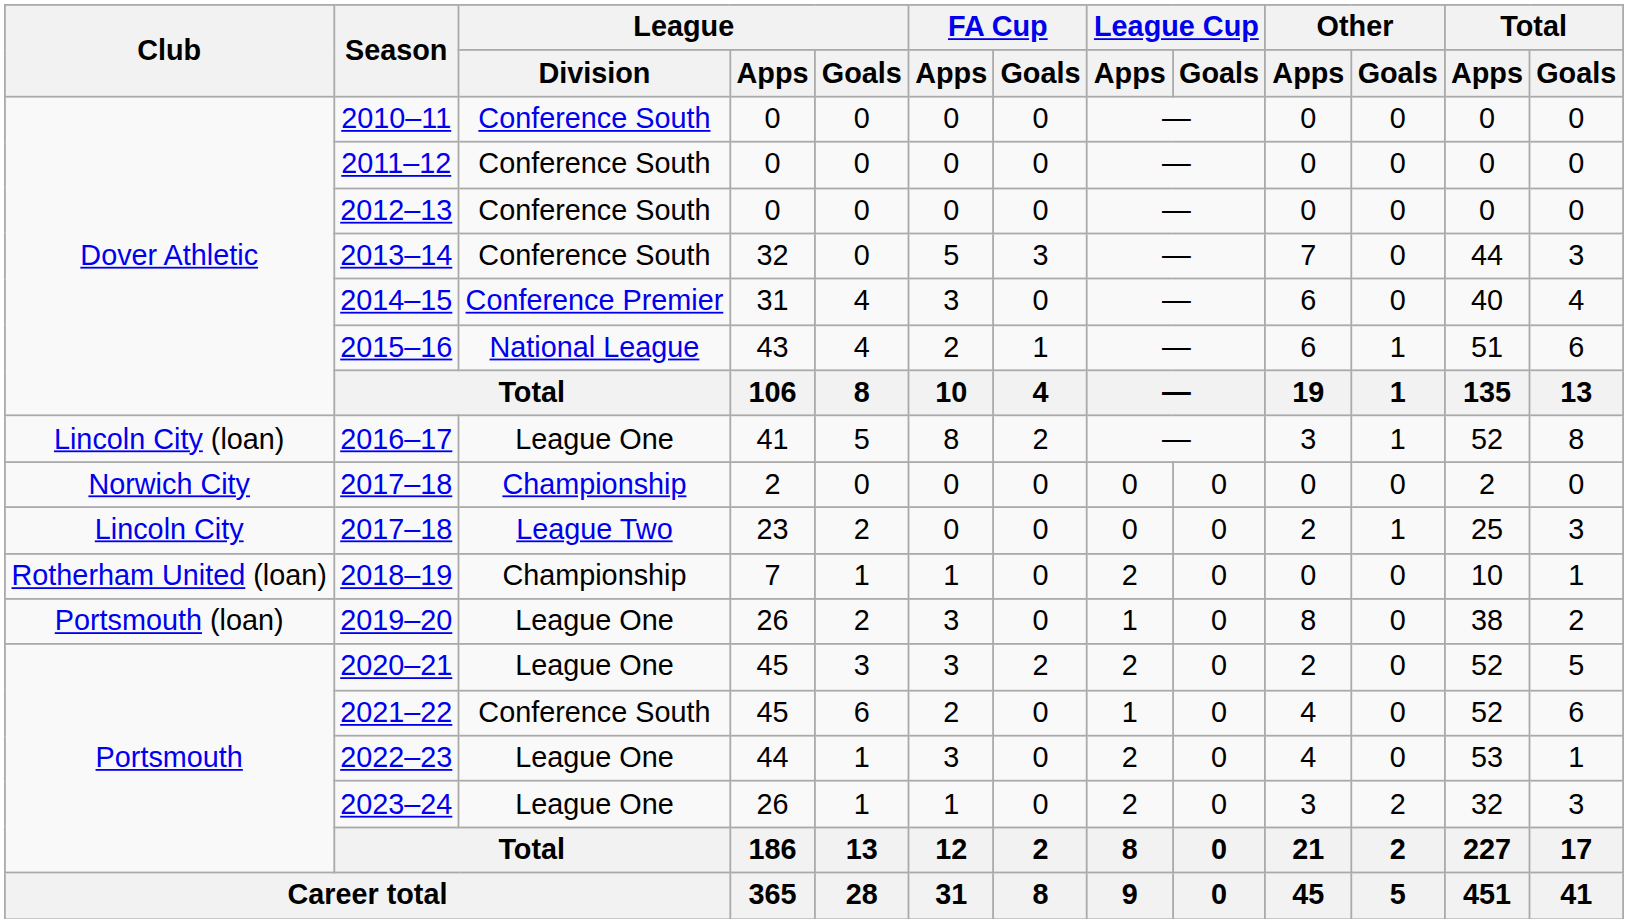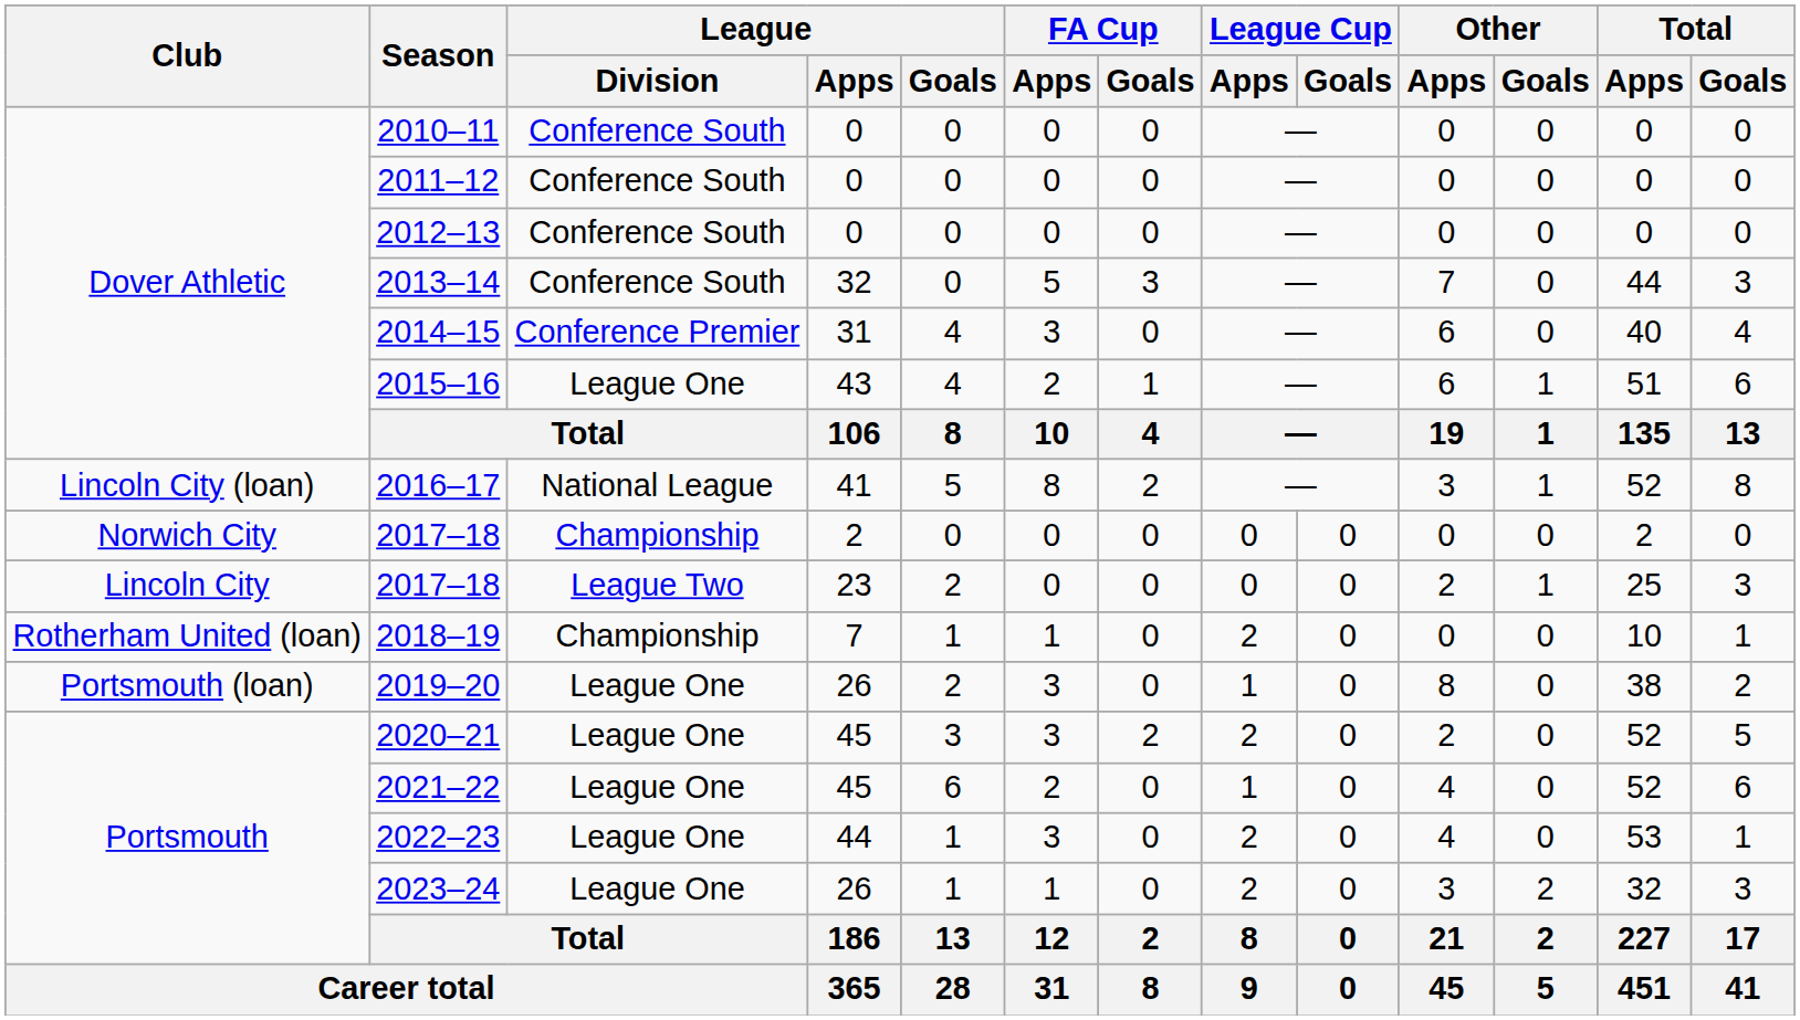 <table class="wikitable" style="text-align:center">
 <tr>
 <th rowspan=2>Club</th>
 <th rowspan=2>Season</th>
 <th colspan=3>League</th>
 <th colspan=2><a href='#'>FA Cup</a></th>
 <th colspan=2><a href='#'>League Cup</a></th>
 <th colspan=2>Other</th>
 <th colspan=2>Total</th>
 </tr>
 <tr>
 <th>Division</th>
 <th>Apps</th>
 <th>Goals</th>
 <th>Apps</th>
 <th>Goals</th>
 <th>Apps</th>
 <th>Goals</th>
 <th>Apps</th>
 <th>Goals</th>
 <th>Apps</th>
 <th>Goals</th>
 </tr>
 <tr>
 <td rowspan=7><a href='#'>Dover Athletic</a></td>
 <td><a href='#'>2010–11</a></td>
 <td><a href='#'>Conference South</a></td>
 <td>0</td>
 <td>0</td>
 <td>0</td>
 <td>0</td>
 <td colspan=2>—</td>
 <td>0</td>
 <td>0</td>
 <td>0</td>
 <td>0</td>
 </tr>
 <tr>
 <td><a href='#'>2011–12</a></td>
 <td>Conference South</td>
 <td>0</td>
 <td>0</td>
 <td>0</td>
 <td>0</td>
 <td colspan=2>—</td>
 <td>0</td>
 <td>0</td>
 <td>0</td>
 <td>0</td>
 </tr>
 <tr>
 <td><a href='#'>2012–13</a></td>
 <td>Conference South</td>
 <td>0</td>
 <td>0</td>
 <td>0</td>
 <td>0</td>
 <td colspan=2>—</td>
 <td>0</td>
 <td>0</td>
 <td>0</td>
 <td>0</td>
 </tr>
 <tr>
 <td><a href='#'>2013–14</a></td>
 <td>Conference South</td>
 <td>32</td>
 <td>0</td>
 <td>5</td>
 <td>3</td>
 <td colspan=2>—</td>
 <td>7</td>
 <td>0</td>
 <td>44</td>
 <td>3</td>
 </tr>
 <tr>
 <td><a href='#'>2014–15</a></td>
 <td><a href='#'>Conference Premier</a></td>
 <td>31</td>
 <td>4</td>
 <td>3</td>
 <td>0</td>
 <td colspan=2>—</td>
 <td>6</td>
 <td>0</td>
 <td>40</td>
 <td>4</td>
 </tr>
 <tr>
 <td><a href='#'>2015–16</a></td>
-<td><a href='#'>National League</a></td>
+<td>League One</td>
 <td>43</td>
 <td>4</td>
 <td>2</td>
 <td>1</td>
 <td colspan=2>—</td>
 <td>6</td>
 <td>1</td>
 <td>51</td>
 <td>6</td>
 </tr>
 <tr>
 <th colspan=2>Total</th>
 <th>106</th>
 <th>8</th>
 <th>10</th>
 <th>4</th>
 <th colspan=2>—</th>
 <th>19</th>
 <th>1</th>
 <th>135</th>
 <th>13</th>
 </tr>
 <tr>
 <td><a href='#'>Lincoln City</a> (loan)</td>
 <td><a href='#'>2016–17</a></td>
-<td>League One</td>
+<td>National League</td>
 <td>41</td>
 <td>5</td>
 <td>8</td>
 <td>2</td>
 <td colspan=2>—</td>
 <td>3</td>
 <td>1</td>
 <td>52</td>
 <td>8</td>
 </tr>
 <tr>
 <td><a href='#'>Norwich City</a></td>
 <td><a href='#'>2017–18</a></td>
 <td><a href='#'>Championship</a></td>
 <td>2</td>
 <td>0</td>
 <td>0</td>
 <td>0</td>
 <td>0</td>
 <td>0</td>
 <td>0</td>
 <td>0</td>
 <td>2</td>
 <td>0</td>
 </tr>
 <tr>
 <td><a href='#'>Lincoln City</a></td>
 <td><a href='#'>2017–18</a></td>
 <td><a href='#'>League Two</a></td>
 <td>23</td>
 <td>2</td>
 <td>0</td>
 <td>0</td>
 <td>0</td>
 <td>0</td>
 <td>2</td>
 <td>1</td>
 <td>25</td>
 <td>3</td>
 </tr>
 <tr>
 <td><a href='#'>Rotherham United</a> (loan)</td>
 <td><a href='#'>2018–19</a></td>
 <td>Championship</td>
 <td>7</td>
 <td>1</td>
 <td>1</td>
 <td>0</td>
 <td>2</td>
 <td>0</td>
 <td>0</td>
 <td>0</td>
 <td>10</td>
 <td>1</td>
 </tr>
 <tr>
 <td><a href='#'>Portsmouth</a> (loan)</td>
 <td><a href='#'>2019–20</a></td>
 <td>League One</td>
 <td>26</td>
 <td>2</td>
 <td>3</td>
 <td>0</td>
 <td>1</td>
 <td>0</td>
 <td>8</td>
 <td>0</td>
 <td>38</td>
 <td>2</td>
 </tr>
 <tr>
 <td rowspan=5><a href='#'>Portsmouth</a></td>
 <td><a href='#'>2020–21</a></td>
 <td>League One</td>
 <td>45</td>
 <td>3</td>
 <td>3</td>
 <td>2</td>
 <td>2</td>
 <td>0</td>
 <td>2</td>
 <td>0</td>
 <td>52</td>
 <td>5</td>
 </tr>
 <tr>
 <td><a href='#'>2021–22</a></td>
-<td>Conference South</td>
+<td>League One</td>
 <td>45</td>
 <td>6</td>
 <td>2</td>
 <td>0</td>
 <td>1</td>
 <td>0</td>
 <td>4</td>
 <td>0</td>
 <td>52</td>
 <td>6</td>
 </tr>
 <tr>
 <td><a href='#'>2022–23</a></td>
 <td>League One</td>
 <td>44</td>
 <td>1</td>
 <td>3</td>
 <td>0</td>
 <td>2</td>
 <td>0</td>
 <td>4</td>
 <td>0</td>
 <td>53</td>
 <td>1</td>
 </tr>
 <tr>
 <td><a href='#'>2023–24</a></td>
 <td>League One</td>
 <td>26</td>
 <td>1</td>
 <td>1</td>
 <td>0</td>
 <td>2</td>
 <td>0</td>
 <td>3</td>
 <td>2</td>
 <td>32</td>
 <td>3</td>
 </tr>
 <tr>
 <th colspan=2>Total</th>
 <th>186</th>
 <th>13</th>
 <th>12</th>
 <th>2</th>
 <th>8</th>
 <th>0</th>
 <th>21</th>
 <th>2</th>
 <th>227</th>
 <th>17</th>
 </tr>
 <tr>
 <th colspan=3>Career total</th>
 <th>365</th>
 <th>28</th>
 <th>31</th>
 <th>8</th>
 <th>9</th>
 <th>0</th>
 <th>45</th>
 <th>5</th>
 <th>451</th>
 <th>41</th>
 </tr>
 </table>
